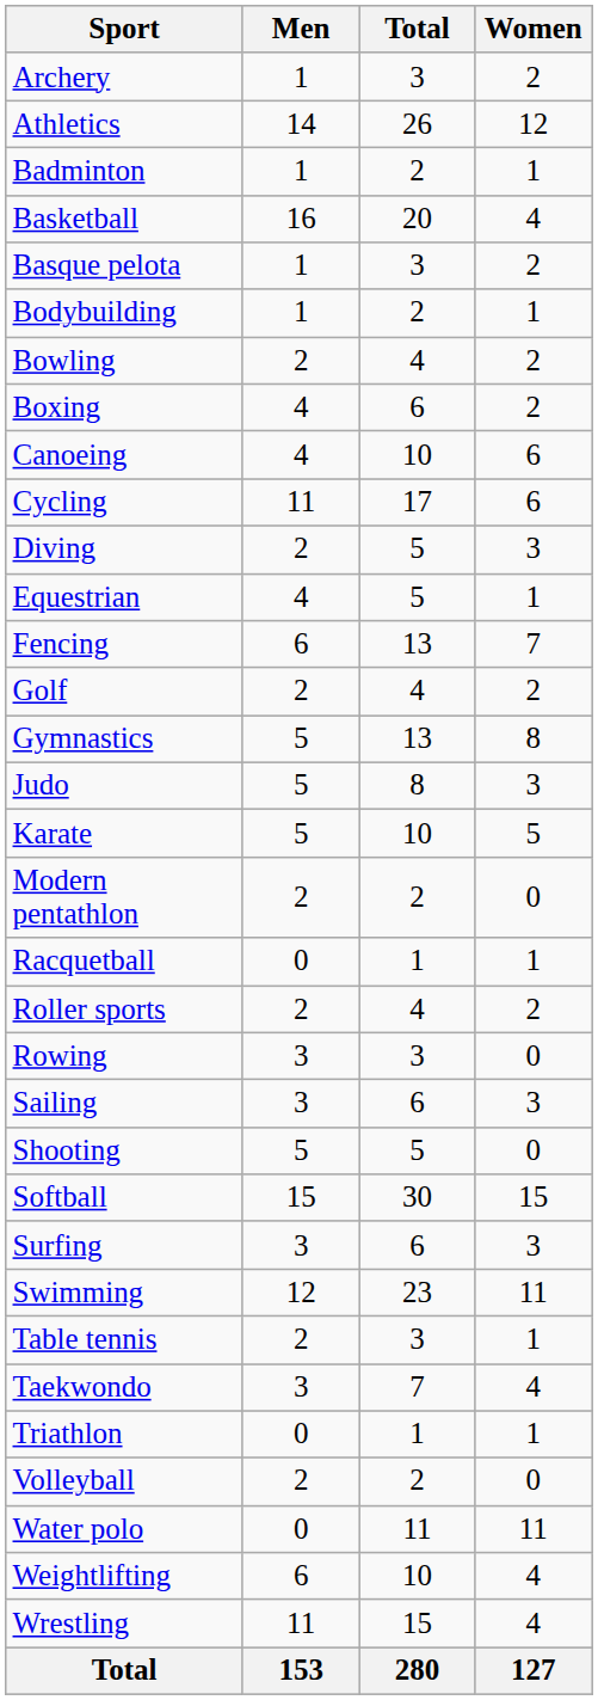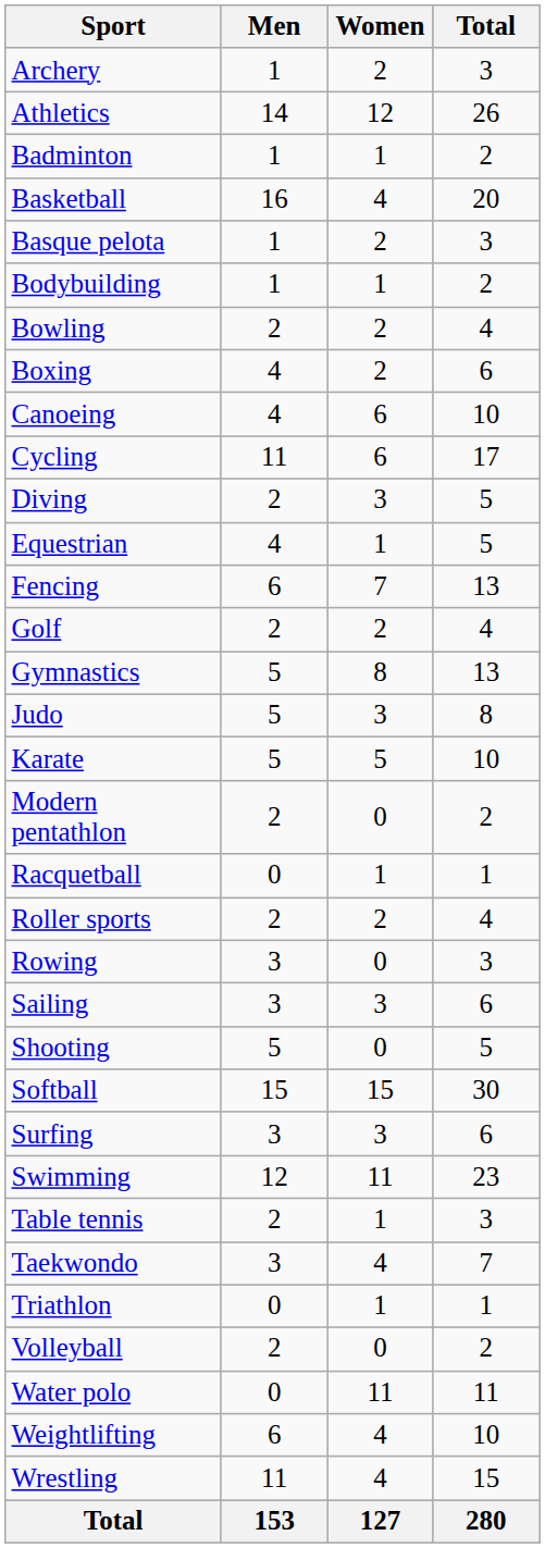 <table class="wikitable sortable" style="text-align:center;">
 <tr>
 <th width=120>Sport</th>
 <th width=55>Men</th>
+<th width=55>Women</th>
 <th width=55>Total</th>
-<th width=55>Women</th>
 </tr>
 <tr>
 <td align=left><a href='#'>Archery</a></td>
 <td>1</td>
+<td>2</td>
 <td>3</td>
-<td>2</td>
 </tr>
 <tr>
 <td align=left><a href='#'>Athletics</a></td>
 <td>14</td>
+<td>12</td>
 <td>26</td>
-<td>12</td>
 </tr>
 <tr>
 <td align=left><a href='#'>Badminton</a></td>
 <td>1</td>
+<td>1</td>
 <td>2</td>
-<td>1</td>
 </tr>
 <tr>
 <td align=left><a href='#'>Basketball</a></td>
 <td>16</td>
+<td>4</td>
 <td>20</td>
-<td>4</td>
 </tr>
 <tr>
 <td align=left><a href='#'>Basque pelota</a></td>
 <td>1</td>
+<td>2</td>
 <td>3</td>
-<td>2</td>
 </tr>
 <tr>
 <td align=left><a href='#'>Bodybuilding</a></td>
 <td>1</td>
+<td>1</td>
 <td>2</td>
-<td>1</td>
 </tr>
 <tr>
 <td align=left><a href='#'>Bowling</a></td>
 <td>2</td>
+<td>2</td>
 <td>4</td>
-<td>2</td>
 </tr>
 <tr>
 <td align=left><a href='#'>Boxing</a></td>
 <td>4</td>
+<td>2</td>
 <td>6</td>
-<td>2</td>
 </tr>
 <tr>
 <td align=left><a href='#'>Canoeing</a></td>
 <td>4</td>
+<td>6</td>
 <td>10</td>
-<td>6</td>
 </tr>
 <tr>
 <td align=left><a href='#'>Cycling</a></td>
 <td>11</td>
+<td>6</td>
 <td>17</td>
-<td>6</td>
 </tr>
 <tr>
 <td align=left><a href='#'>Diving</a></td>
 <td>2</td>
+<td>3</td>
 <td>5</td>
-<td>3</td>
 </tr>
 <tr>
 <td align=left><a href='#'>Equestrian</a></td>
 <td>4</td>
+<td>1</td>
 <td>5</td>
-<td>1</td>
 </tr>
 <tr>
 <td align=left><a href='#'>Fencing</a></td>
 <td>6</td>
+<td>7</td>
 <td>13</td>
-<td>7</td>
 </tr>
 <tr>
 <td align=left><a href='#'>Golf</a></td>
 <td>2</td>
+<td>2</td>
 <td>4</td>
-<td>2</td>
 </tr>
 <tr>
 <td align=left><a href='#'>Gymnastics</a></td>
 <td>5</td>
+<td>8</td>
 <td>13</td>
-<td>8</td>
 </tr>
 <tr>
 <td align=left><a href='#'>Judo</a></td>
 <td>5</td>
+<td>3</td>
 <td>8</td>
-<td>3</td>
 </tr>
 <tr>
 <td align=left><a href='#'>Karate</a></td>
 <td>5</td>
+<td>5</td>
 <td>10</td>
-<td>5</td>
 </tr>
 <tr>
 <td align=left><a href='#'>Modern pentathlon</a></td>
 <td>2</td>
+<td>0</td>
 <td>2</td>
-<td>0</td>
 </tr>
 <tr>
 <td align=left><a href='#'>Racquetball</a></td>
 <td>0</td>
 <td>1</td>
 <td>1</td>
 </tr>
 <tr>
 <td align=left><a href='#'>Roller sports</a></td>
 <td>2</td>
+<td>2</td>
 <td>4</td>
-<td>2</td>
 </tr>
 <tr>
 <td align=left><a href='#'>Rowing</a></td>
 <td>3</td>
+<td>0</td>
 <td>3</td>
-<td>0</td>
 </tr>
 <tr>
 <td align=left><a href='#'>Sailing</a></td>
 <td>3</td>
+<td>3</td>
 <td>6</td>
-<td>3</td>
 </tr>
 <tr>
 <td align=left><a href='#'>Shooting</a></td>
 <td>5</td>
+<td>0</td>
 <td>5</td>
-<td>0</td>
 </tr>
 <tr>
 <td align=left><a href='#'>Softball</a></td>
 <td>15</td>
+<td>15</td>
 <td>30</td>
-<td>15</td>
 </tr>
 <tr>
 <td align=left><a href='#'>Surfing</a></td>
 <td>3</td>
+<td>3</td>
 <td>6</td>
-<td>3</td>
 </tr>
 <tr>
 <td align=left><a href='#'>Swimming</a></td>
 <td>12</td>
+<td>11</td>
 <td>23</td>
-<td>11</td>
 </tr>
 <tr>
 <td align=left><a href='#'>Table tennis</a></td>
 <td>2</td>
+<td>1</td>
 <td>3</td>
-<td>1</td>
 </tr>
 <tr>
 <td align=left><a href='#'>Taekwondo</a></td>
 <td>3</td>
+<td>4</td>
 <td>7</td>
-<td>4</td>
 </tr>
 <tr>
 <td align=left><a href='#'>Triathlon</a></td>
 <td>0</td>
 <td>1</td>
 <td>1</td>
 </tr>
 <tr>
 <td align=left><a href='#'>Volleyball</a></td>
 <td>2</td>
+<td>0</td>
 <td>2</td>
-<td>0</td>
 </tr>
 <tr>
 <td align=left><a href='#'>Water polo</a></td>
 <td>0</td>
 <td>11</td>
 <td>11</td>
 </tr>
 <tr>
 <td align=left><a href='#'>Weightlifting</a></td>
 <td>6</td>
+<td>4</td>
 <td>10</td>
-<td>4</td>
 </tr>
 <tr>
 <td align=left><a href='#'>Wrestling</a></td>
 <td>11</td>
+<td>4</td>
 <td>15</td>
-<td>4</td>
 </tr>
 <tr>
 <th>Total</th>
 <th>153</th>
+<th>127</th>
 <th>280</th>
-<th>127</th>
 </tr>
 </table>
